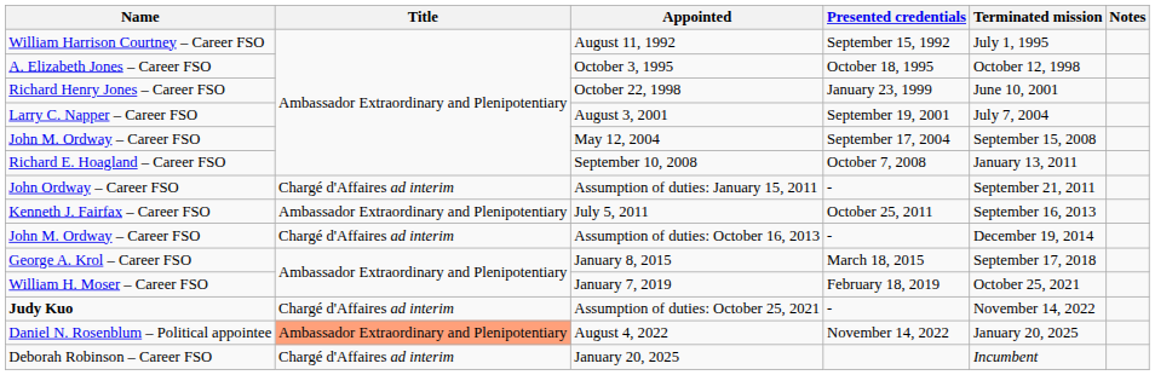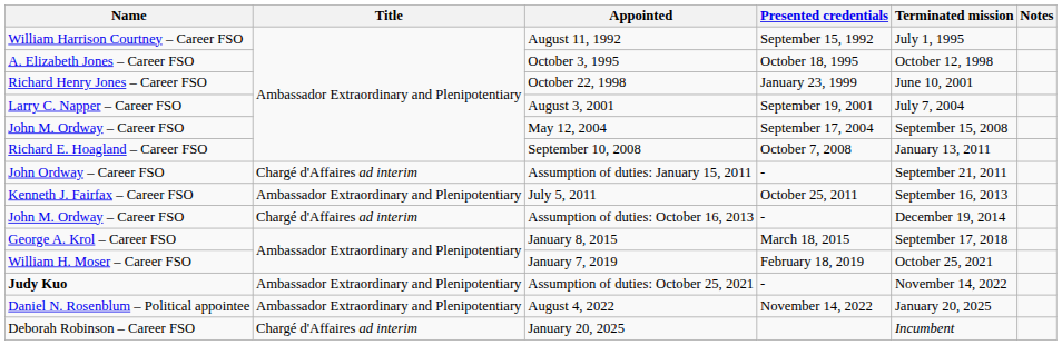 <table class="wikitable">
 <tr>
 <th>Name</th>
 <th>Title</th>
 <th>Appointed</th>
 <th><a href='#'>Presented credentials</a></th>
 <th>Terminated mission</th>
 <th>Notes</th>
 </tr>
 <tr>
 <td><a href='#'>William Harrison Courtney</a> – Career FSO</td>
 <td rowspan="6">Ambassador Extraordinary and Plenipotentiary</td>
 <td>August 11, 1992</td>
 <td>September 15, 1992</td>
 <td>July 1, 1995</td>
 <td></td>
 </tr>
 <tr>
 <td><a href='#'>A. Elizabeth Jones</a> – Career FSO</td>
 <td>October 3, 1995</td>
 <td>October 18, 1995</td>
 <td>October 12, 1998</td>
 <td></td>
 </tr>
 <tr>
 <td><a href='#'>Richard Henry Jones</a> – Career FSO</td>
 <td>October 22, 1998</td>
 <td>January 23, 1999</td>
 <td>June 10, 2001</td>
 <td></td>
 </tr>
 <tr>
 <td><a href='#'>Larry C. Napper</a> – Career FSO</td>
 <td>August 3, 2001</td>
 <td>September 19, 2001</td>
 <td>July 7, 2004</td>
 <td></td>
 </tr>
 <tr>
 <td><a href='#'>John M. Ordway</a> – Career FSO</td>
 <td>May 12, 2004</td>
 <td>September 17, 2004</td>
 <td>September 15, 2008</td>
 <td></td>
 </tr>
 <tr>
 <td><a href='#'>Richard E. Hoagland</a> – Career FSO</td>
 <td>September 10, 2008</td>
 <td>October 7, 2008</td>
 <td>January 13, 2011</td>
 <td></td>
 </tr>
 <tr>
 <td><a href='#'>John Ordway</a> – Career FSO</td>
 <td>Chargé d'Affaires <em>ad interim</em></td>
 <td>Assumption of duties: January 15, 2011</td>
 <td>-</td>
 <td>September 21, 2011</td>
 <td></td>
 </tr>
 <tr>
 <td><a href='#'>Kenneth J. Fairfax</a> – Career FSO</td>
 <td>Ambassador Extraordinary and Plenipotentiary</td>
 <td>July 5, 2011</td>
 <td>October 25, 2011</td>
 <td>September 16, 2013</td>
 <td></td>
 </tr>
 <tr>
 <td><a href='#'>John M. Ordway</a> – Career FSO</td>
 <td>Chargé d'Affaires <em>ad interim</em></td>
 <td>Assumption of duties: October 16, 2013</td>
 <td>-</td>
 <td>December 19, 2014</td>
 <td></td>
 </tr>
 <tr>
 <td><a href='#'>George A. Krol</a> – Career FSO</td>
 <td rowspan="2">Ambassador Extraordinary and Plenipotentiary</td>
 <td>January 8, 2015</td>
 <td>March 18, 2015</td>
 <td>September 17, 2018</td>
 <td></td>
 </tr>
 <tr>
 <td><a href='#'>William H. Moser</a> – Career FSO</td>
 <td>January 7, 2019</td>
 <td>February 18, 2019</td>
 <td>October 25, 2021</td>
 <td></td>
 </tr>
 <tr>
 <td><strong>Judy Kuo</strong></td>
-<td>Chargé d'Affaires <em>ad interim</em></td>
+<td>Ambassador Extraordinary and Plenipotentiary</td>
 <td>Assumption of duties: October 25, 2021</td>
 <td>-</td>
 <td>November 14, 2022</td>
 <td></td>
 </tr>
 <tr>
 <td><a href='#'>Daniel N. Rosenblum</a> – Political appointee</td>
-<td style="background: lightsalmon;">Ambassador Extraordinary and Plenipotentiary</td>
+<td>Ambassador Extraordinary and Plenipotentiary</td>
 <td>August 4, 2022</td>
 <td>November 14, 2022</td>
 <td>January 20, 2025</td>
 <td></td>
 </tr>
 <tr>
 <td>Deborah Robinson  – Career FSO</td>
 <td>Chargé d'Affaires <em>ad interim</em></td>
 <td>January 20, 2025</td>
 <td></td>
 <td><em>Incumbent</em></td>
 <td></td>
 </tr>
 </table>
